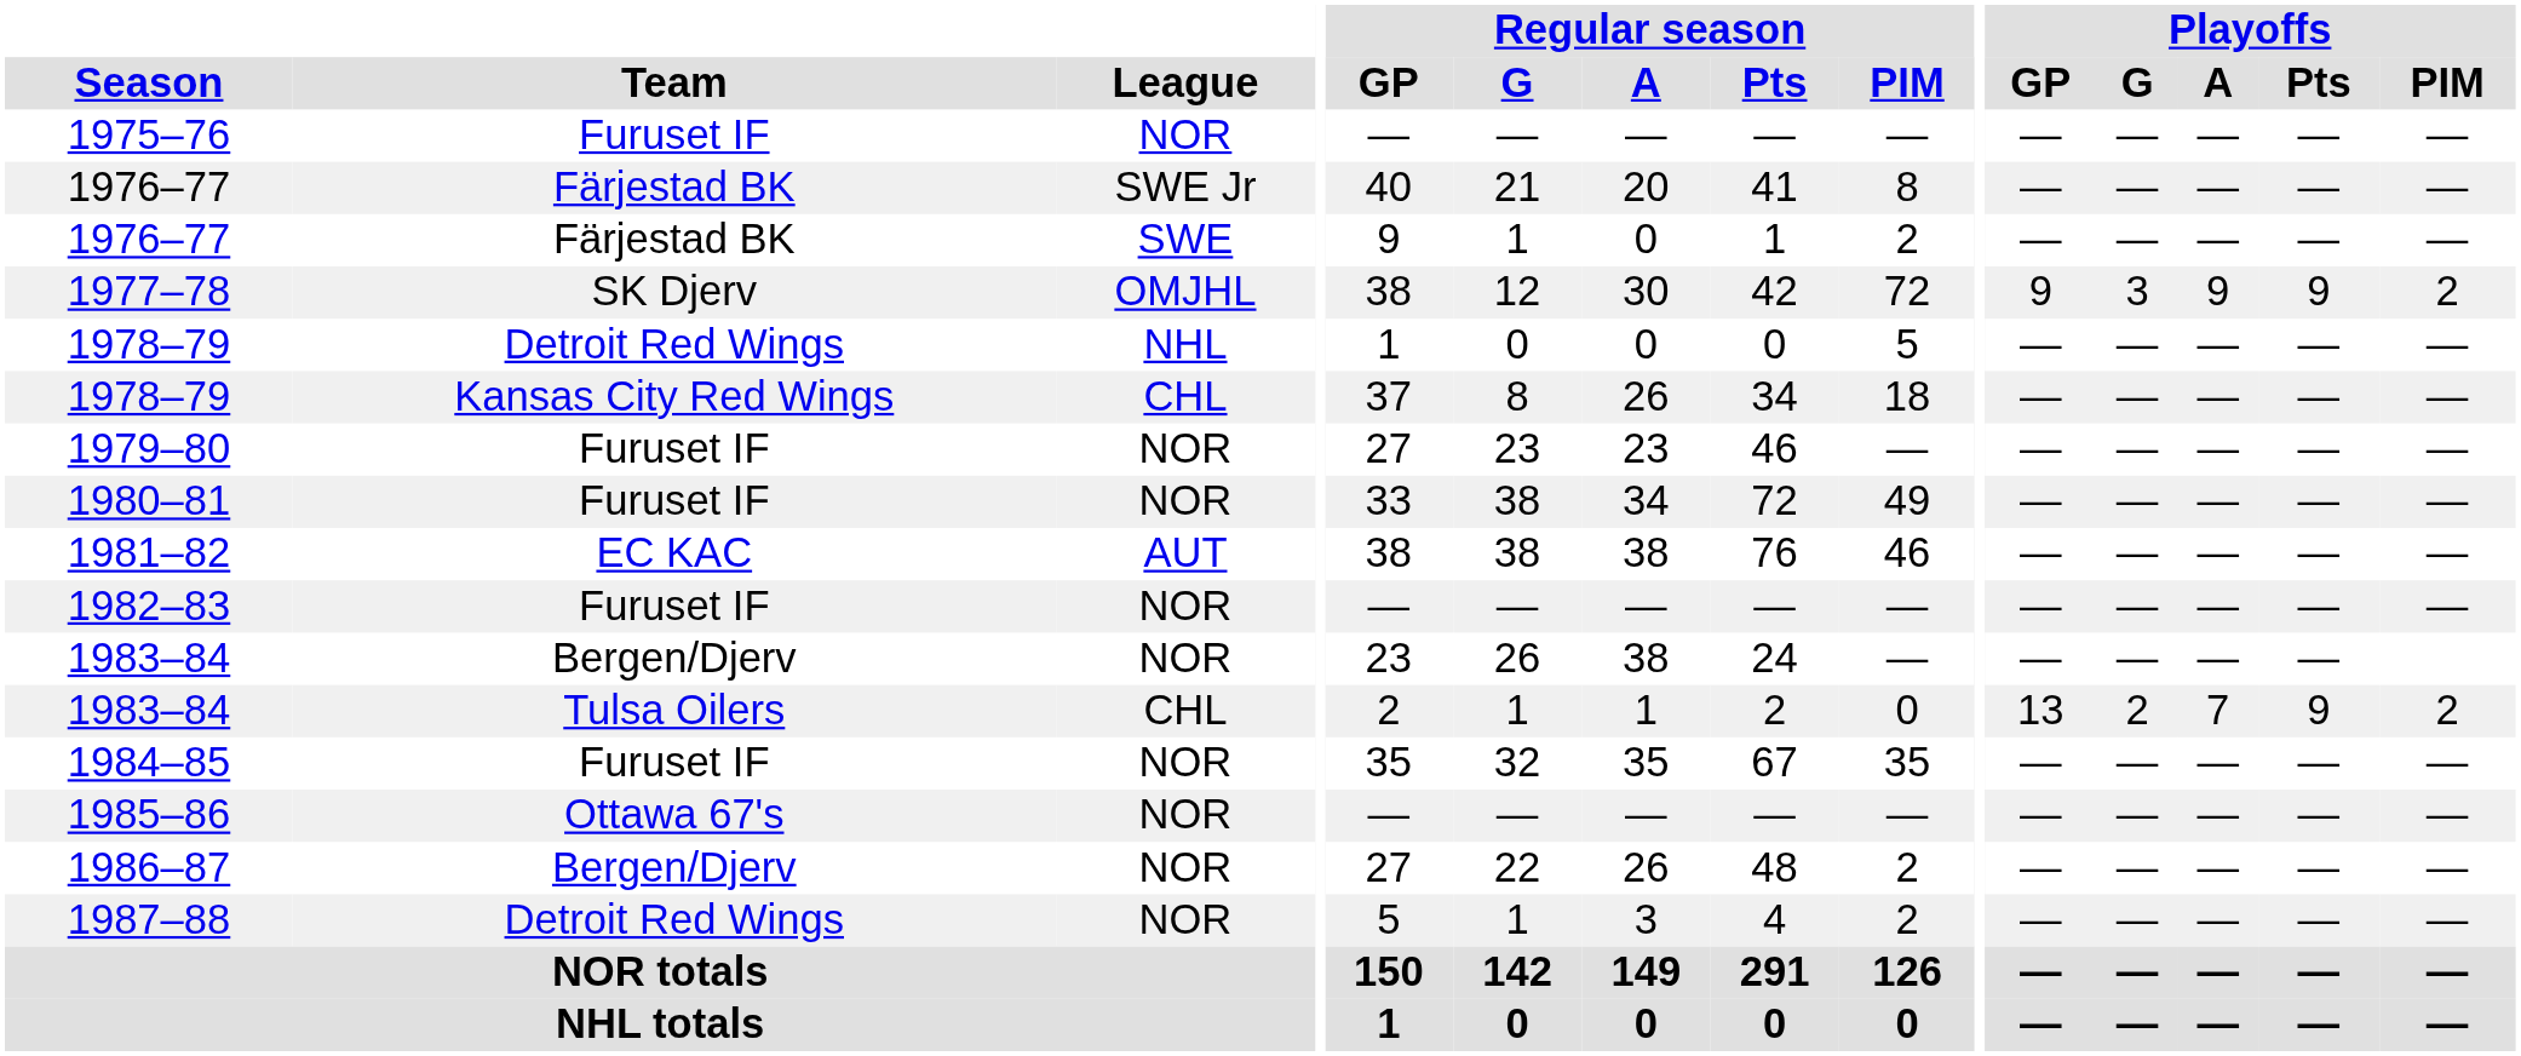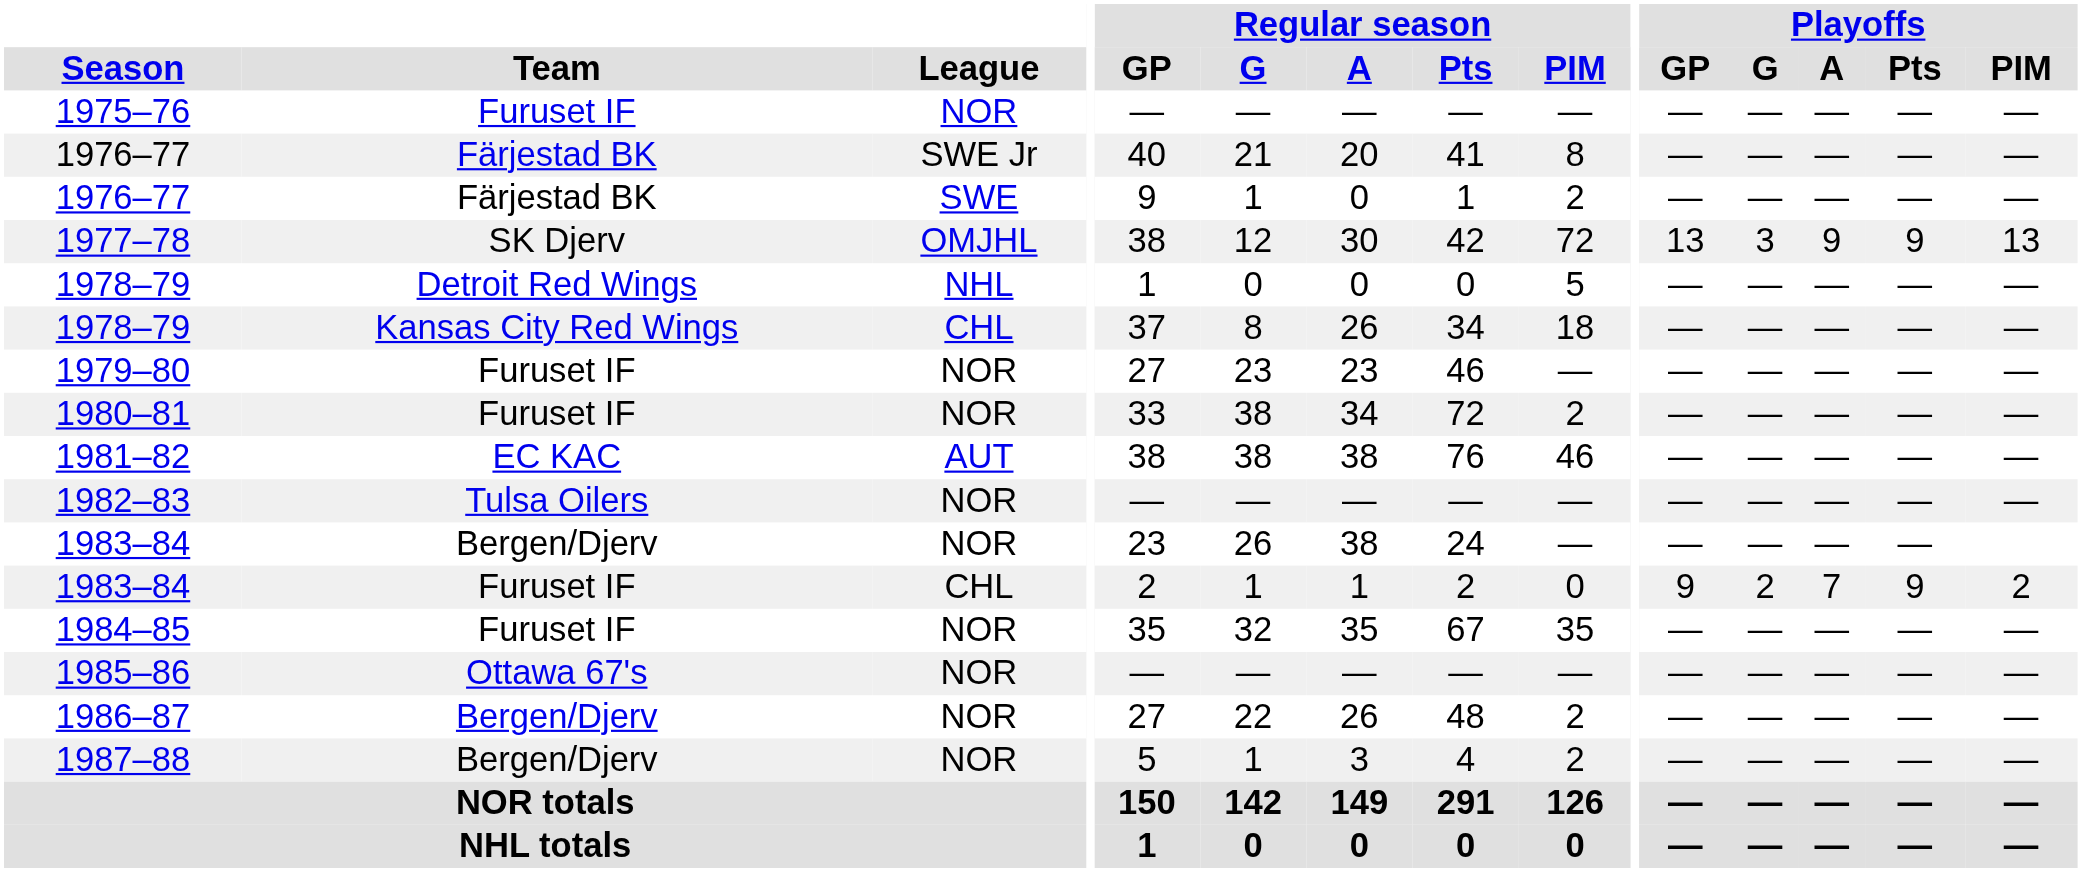 <table border="0" cellpadding="1" cellspacing="0" style="text-align:center; width:60em">
 <tr bgcolor="#e0e0e0">
 <th colspan="3" bgcolor="#ffffff"></th>
 <th rowspan="100" bgcolor="#ffffff"></th>
 <th colspan="5"><a href='#'>Regular season</a></th>
 <th rowspan="100" bgcolor="#ffffff"></th>
 <th colspan="5"><a href='#'>Playoffs</a></th>
 </tr>
 <tr bgcolor="#e0e0e0">
 <th><a href='#'>Season</a></th>
 <th>Team</th>
 <th>League</th>
 <th>GP</th>
 <th><a href='#'>G</a></th>
 <th><a href='#'>A</a></th>
 <th><a href='#'>Pts</a></th>
 <th><a href='#'>PIM</a></th>
 <th>GP</th>
 <th>G</th>
 <th>A</th>
 <th>Pts</th>
 <th>PIM</th>
 </tr>
 <tr>
 <td><a href='#'>1975–76</a></td>
 <td><a href='#'>Furuset IF</a></td>
 <td><a href='#'>NOR</a></td>
 <td>—</td>
 <td>—</td>
 <td>—</td>
 <td>—</td>
 <td>—</td>
 <td>—</td>
 <td>—</td>
 <td>—</td>
 <td>—</td>
 <td>—</td>
 </tr>
 <tr bgcolor="#f0f0f0">
 <td>1976–77</td>
 <td><a href='#'>Färjestad BK</a></td>
 <td>SWE Jr</td>
 <td>40</td>
 <td>21</td>
 <td>20</td>
 <td>41</td>
 <td>8</td>
 <td>—</td>
 <td>—</td>
 <td>—</td>
 <td>—</td>
 <td>—</td>
 </tr>
 <tr>
 <td><a href='#'>1976–77</a></td>
 <td>Färjestad BK</td>
 <td><a href='#'>SWE</a></td>
 <td>9</td>
 <td>1</td>
 <td>0</td>
 <td>1</td>
 <td>2</td>
 <td>—</td>
 <td>—</td>
 <td>—</td>
 <td>—</td>
 <td>—</td>
 </tr>
 <tr bgcolor="#f0f0f0">
 <td><a href='#'>1977–78</a></td>
 <td>SK Djerv</td>
 <td><a href='#'>OMJHL</a></td>
 <td>38</td>
 <td>12</td>
 <td>30</td>
 <td>42</td>
 <td>72</td>
-<td>9</td>
+<td>13</td>
 <td>3</td>
 <td>9</td>
 <td>9</td>
-<td>2</td>
+<td>13</td>
 </tr>
 <tr>
 <td><a href='#'>1978–79</a></td>
 <td><a href='#'>Detroit Red Wings</a></td>
 <td><a href='#'>NHL</a></td>
 <td>1</td>
 <td>0</td>
 <td>0</td>
 <td>0</td>
 <td>5</td>
 <td>—</td>
 <td>—</td>
 <td>—</td>
 <td>—</td>
 <td>—</td>
 </tr>
 <tr bgcolor="#f0f0f0">
 <td><a href='#'>1978–79</a></td>
 <td><a href='#'>Kansas City Red Wings</a></td>
 <td><a href='#'>CHL</a></td>
 <td>37</td>
 <td>8</td>
 <td>26</td>
 <td>34</td>
 <td>18</td>
 <td>—</td>
 <td>—</td>
 <td>—</td>
 <td>—</td>
 <td>—</td>
 </tr>
 <tr>
 <td><a href='#'>1979–80</a></td>
 <td>Furuset IF</td>
 <td>NOR</td>
 <td>27</td>
 <td>23</td>
 <td>23</td>
 <td>46</td>
 <td>—</td>
 <td>—</td>
 <td>—</td>
 <td>—</td>
 <td>—</td>
 <td>—</td>
 </tr>
 <tr bgcolor="#f0f0f0">
 <td><a href='#'>1980–81</a></td>
 <td>Furuset IF</td>
 <td>NOR</td>
 <td>33</td>
 <td>38</td>
 <td>34</td>
 <td>72</td>
-<td>49</td>
+<td>2</td>
 <td>—</td>
 <td>—</td>
 <td>—</td>
 <td>—</td>
 <td>—</td>
 </tr>
 <tr>
 <td><a href='#'>1981–82</a></td>
 <td><a href='#'>EC KAC</a></td>
 <td><a href='#'>AUT</a></td>
 <td>38</td>
 <td>38</td>
 <td>38</td>
 <td>76</td>
 <td>46</td>
 <td>—</td>
 <td>—</td>
 <td>—</td>
 <td>—</td>
 <td>—</td>
 </tr>
 <tr bgcolor="#f0f0f0">
 <td><a href='#'>1982–83</a></td>
-<td>Furuset IF</td>
+<td><a href='#'>Tulsa Oilers</a></td>
 <td>NOR</td>
 <td>—</td>
 <td>—</td>
 <td>—</td>
 <td>—</td>
 <td>—</td>
 <td>—</td>
 <td>—</td>
 <td>—</td>
 <td>—</td>
 <td>—</td>
 </tr>
 <tr>
 <td><a href='#'>1983–84</a></td>
 <td>Bergen/Djerv</td>
 <td>NOR</td>
 <td>23</td>
 <td>26</td>
 <td>38</td>
 <td 54>24</td>
 <td>—</td>
 <td>—</td>
 <td>—</td>
 <td>—</td>
 <td>—</td>
 </tr>
 <tr bgcolor="#f0f0f0">
 <td><a href='#'>1983–84</a></td>
-<td><a href='#'>Tulsa Oilers</a></td>
+<td>Furuset IF</td>
 <td>CHL</td>
 <td>2</td>
 <td>1</td>
 <td>1</td>
 <td>2</td>
 <td>0</td>
-<td>13</td>
+<td>9</td>
 <td>2</td>
 <td>7</td>
 <td>9</td>
 <td>2</td>
 </tr>
 <tr>
 <td><a href='#'>1984–85</a></td>
 <td>Furuset IF</td>
 <td>NOR</td>
 <td>35</td>
 <td>32</td>
 <td>35</td>
 <td>67</td>
 <td>35</td>
 <td>—</td>
 <td>—</td>
 <td>—</td>
 <td>—</td>
 <td>—</td>
 </tr>
 <tr bgcolor="#f0f0f0">
 <td><a href='#'>1985–86</a></td>
 <td><a href='#'>Ottawa 67's</a></td>
 <td>NOR</td>
 <td>—</td>
 <td>—</td>
 <td>—</td>
 <td>—</td>
 <td>—</td>
 <td>—</td>
 <td>—</td>
 <td>—</td>
 <td>—</td>
 <td>—</td>
 </tr>
 <tr>
 <td><a href='#'>1986–87</a></td>
 <td><a href='#'>Bergen/Djerv</a></td>
 <td>NOR</td>
 <td>27</td>
 <td>22</td>
 <td>26</td>
 <td>48</td>
 <td>2</td>
 <td>—</td>
 <td>—</td>
 <td>—</td>
 <td>—</td>
 <td>—</td>
 </tr>
 <tr bgcolor="#f0f0f0">
 <td><a href='#'>1987–88</a></td>
-<td><a href='#'>Detroit Red Wings</a></td>
+<td>Bergen/Djerv</td>
 <td>NOR</td>
 <td>5</td>
 <td>1</td>
 <td>3</td>
 <td>4</td>
 <td>2</td>
 <td>—</td>
 <td>—</td>
 <td>—</td>
 <td>—</td>
 <td>—</td>
 </tr>
 <tr bgcolor="#e0e0e0">
 <th colspan="3">NOR totals</th>
 <th>150</th>
 <th>142</th>
 <th>149</th>
 <th>291</th>
 <th>126</th>
 <th>—</th>
 <th>—</th>
 <th>—</th>
 <th>—</th>
 <th>—</th>
 </tr>
 <tr bgcolor="#e0e0e0">
 <th colspan="3">NHL totals</th>
 <th>1</th>
 <th>0</th>
 <th>0</th>
 <th>0</th>
 <th>0</th>
 <th>—</th>
 <th>—</th>
 <th>—</th>
 <th>—</th>
 <th>—</th>
 </tr>
 </table>
